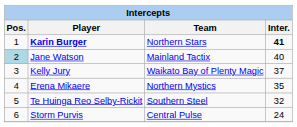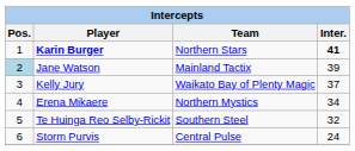 <table class="wikitable"  style="float:left; font-size:90%;">
 <tr>
 <th colspan=4 style=background:#ABCDEF>Intercepts</th>
 </tr>
 <tr>
 <th>Pos.</th>
 <th>Player</th>
 <th>Team</th>
 <th>Inter.</th>
 </tr>
 <tr>
 <td align=center>1</td>
 <td><strong><a href='#'>Karin Burger</a></strong></td>
 <td><a href='#'>Northern Stars</a></td>
 <td align=center><strong>41</strong></td>
 </tr>
 <tr>
 <td align=center style="background: lightblue;">2</td>
 <td><a href='#'>Jane Watson</a></td>
 <td><a href='#'>Mainland Tactix</a></td>
-<td align=center>40</td>
+<td align=center>39</td>
 </tr>
 <tr>
 <td align=center>3</td>
 <td><a href='#'>Kelly Jury</a></td>
 <td><a href='#'>Waikato Bay of Plenty Magic</a></td>
 <td align=center>37</td>
 </tr>
 <tr>
 <td align=center>4</td>
 <td><a href='#'>Erena Mikaere</a></td>
 <td><a href='#'>Northern Mystics</a></td>
-<td align=center>35</td>
+<td align=center>34</td>
 </tr>
 <tr>
 <td align=center>5</td>
 <td><a href='#'>Te Huinga Reo Selby-Rickit</a></td>
 <td><a href='#'>Southern Steel</a></td>
 <td align=center>32</td>
 </tr>
 <tr>
 <td align=center>6</td>
 <td><a href='#'>Storm Purvis</a></td>
 <td><a href='#'>Central Pulse</a></td>
 <td align=center>24</td>
 </tr>
 <tr>
 </tr>
 </table>
